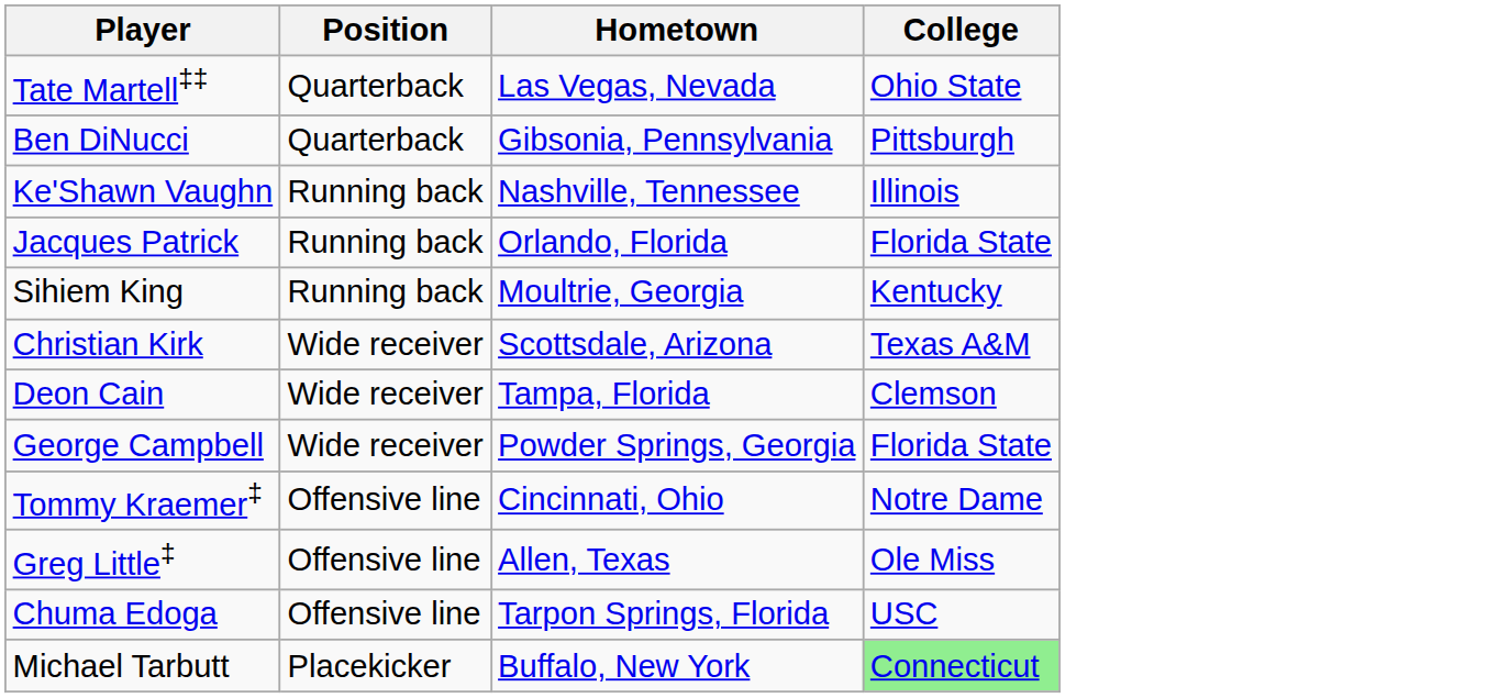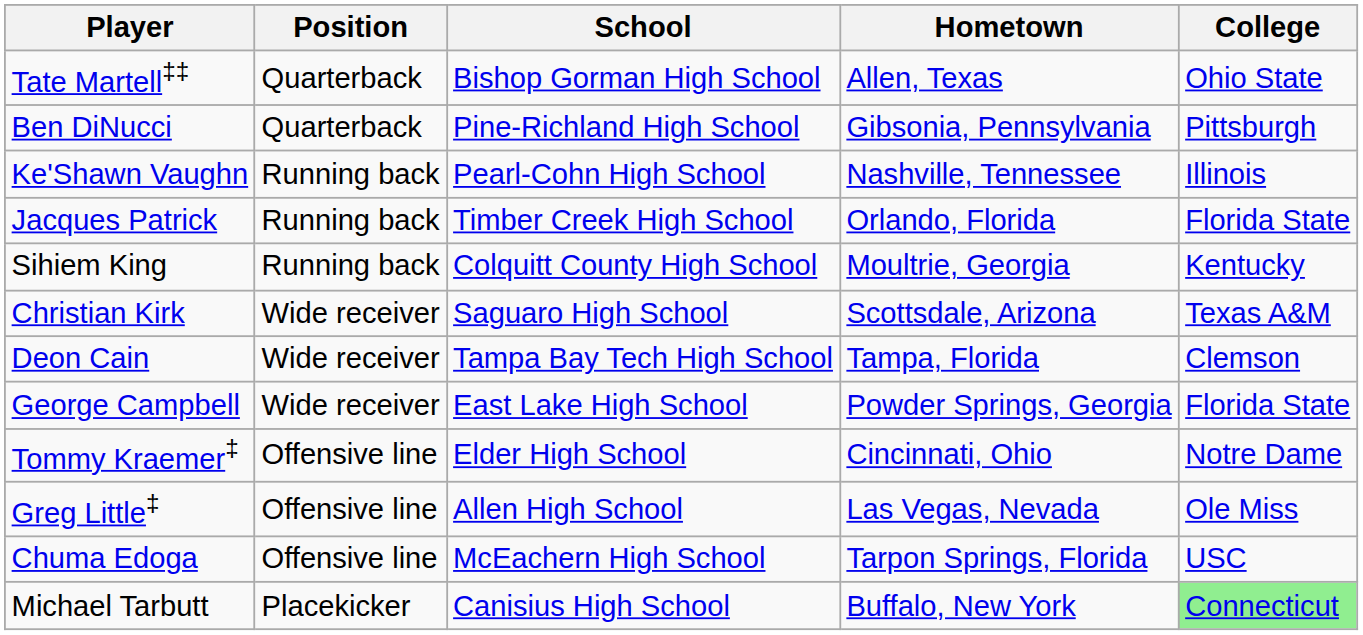 <table class="wikitable">
 <tr>
 <th>Player</th>
 <th>Position</th>
+<th>School</th>
 <th>Hometown</th>
 <th>College</th>
 </tr>
 <tr>
 <td><a href='#'>Tate Martell</a><sup>‡‡</sup></td>
 <td>Quarterback</td>
-<td><a href='#'>Las Vegas, Nevada</a></td>
+<td><a href='#'>Bishop Gorman High School</a></td>
+<td><a href='#'>Allen, Texas</a></td>
 <td><a href='#'>Ohio State</a></td>
 </tr>
 <tr>
 <td><a href='#'>Ben DiNucci</a></td>
 <td>Quarterback</td>
+<td><a href='#'>Pine-Richland High School</a></td>
 <td><a href='#'>Gibsonia, Pennsylvania</a></td>
 <td><a href='#'>Pittsburgh</a></td>
 </tr>
 <tr>
 <td><a href='#'>Ke'Shawn Vaughn</a></td>
 <td>Running back</td>
+<td><a href='#'>Pearl-Cohn High School</a></td>
 <td><a href='#'>Nashville, Tennessee</a></td>
 <td><a href='#'>Illinois</a></td>
 </tr>
 <tr>
 <td><a href='#'>Jacques Patrick</a></td>
 <td>Running back</td>
+<td><a href='#'>Timber Creek High School</a></td>
 <td><a href='#'>Orlando, Florida</a></td>
 <td><a href='#'>Florida State</a></td>
 </tr>
 <tr>
 <td>Sihiem King</td>
 <td>Running back</td>
+<td><a href='#'>Colquitt County High School</a></td>
 <td><a href='#'>Moultrie, Georgia</a></td>
 <td><a href='#'>Kentucky</a></td>
 </tr>
 <tr>
 <td><a href='#'>Christian Kirk</a></td>
 <td>Wide receiver</td>
+<td><a href='#'>Saguaro High School</a></td>
 <td><a href='#'>Scottsdale, Arizona</a></td>
 <td><a href='#'>Texas A&M</a></td>
 </tr>
 <tr>
 <td><a href='#'>Deon Cain</a></td>
 <td>Wide receiver</td>
+<td><a href='#'>Tampa Bay Tech High School</a></td>
 <td><a href='#'>Tampa, Florida</a></td>
 <td><a href='#'>Clemson</a></td>
 </tr>
 <tr>
 <td><a href='#'>George Campbell</a></td>
 <td>Wide receiver</td>
+<td><a href='#'>East Lake High School</a></td>
 <td><a href='#'>Powder Springs, Georgia</a></td>
 <td><a href='#'>Florida State</a></td>
 </tr>
 <tr>
 <td><a href='#'>Tommy Kraemer</a><sup>‡</sup></td>
 <td>Offensive line</td>
+<td><a href='#'>Elder High School</a></td>
 <td><a href='#'>Cincinnati, Ohio</a></td>
 <td><a href='#'>Notre Dame</a></td>
 </tr>
 <tr>
 <td><a href='#'>Greg Little</a><sup>‡</sup></td>
 <td>Offensive line</td>
-<td><a href='#'>Allen, Texas</a></td>
+<td><a href='#'>Allen High School</a></td>
+<td><a href='#'>Las Vegas, Nevada</a></td>
 <td><a href='#'>Ole Miss</a></td>
 </tr>
 <tr>
 <td><a href='#'>Chuma Edoga</a></td>
 <td>Offensive line</td>
+<td><a href='#'>McEachern High School</a></td>
 <td><a href='#'>Tarpon Springs, Florida</a></td>
 <td><a href='#'>USC</a></td>
 </tr>
 <tr>
 <td>Michael Tarbutt</td>
 <td>Placekicker</td>
+<td><a href='#'>Canisius High School</a></td>
 <td><a href='#'>Buffalo, New York</a></td>
 <td style="background: lightgreen;"><a href='#'>Connecticut</a></td>
 </tr>
 </table>
